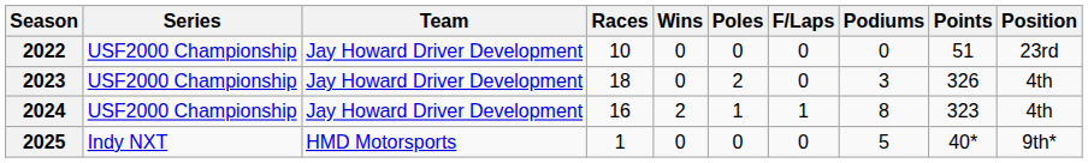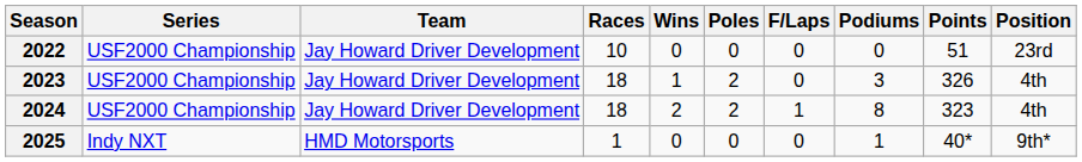 <table class="wikitable" style="font-size: 90%; text-align:center">
 <tr>
 <th>Season</th>
 <th>Series</th>
 <th>Team</th>
 <th>Races</th>
 <th>Wins</th>
 <th>Poles</th>
 <th>F/Laps</th>
 <th>Podiums</th>
 <th>Points</th>
 <th>Position</th>
 </tr>
 <tr>
 <th>2022</th>
 <td align="left"><a href='#'>USF2000 Championship</a></td>
 <td align="left"><a href='#'>Jay Howard Driver Development</a></td>
 <td>10</td>
 <td>0</td>
 <td>0</td>
 <td>0</td>
 <td>0</td>
 <td>51</td>
 <td>23rd</td>
 </tr>
 <tr>
 <th>2023</th>
 <td align="left"><a href='#'>USF2000 Championship</a></td>
 <td align="left" nowrap><a href='#'>Jay Howard Driver Development</a></td>
 <td>18</td>
-<td>0</td>
+<td>1</td>
 <td>2</td>
 <td>0</td>
 <td>3</td>
 <td>326</td>
 <td>4th</td>
 </tr>
 <tr>
 <th>2024</th>
 <td align=left><a href='#'>USF2000 Championship</a></td>
 <td align=left><a href='#'>Jay Howard Driver Development</a></td>
-<td>16</td>
+<td>18</td>
 <td>2</td>
-<td>1</td>
+<td>2</td>
 <td>1</td>
 <td>8</td>
 <td>323</td>
 <td>4th</td>
 </tr>
 <tr>
 <th>2025</th>
 <td align=left><a href='#'>Indy NXT</a></td>
 <td align=left><a href='#'>HMD Motorsports</a></td>
 <td>1</td>
 <td>0</td>
 <td>0</td>
 <td>0</td>
-<td>5</td>
+<td>1</td>
 <td>40*</td>
 <td>9th*</td>
 </tr>
 </table>
